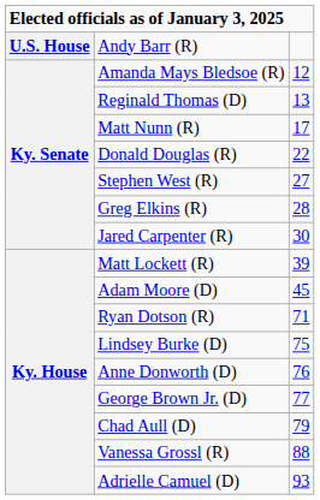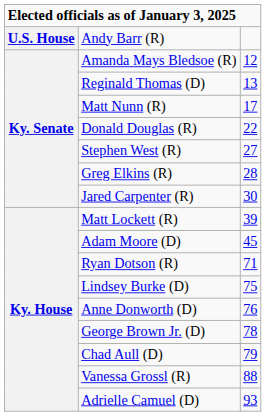 <table class=wikitable>
 <tr>
 <td colspan="3"><strong>Elected officials as of January 3, 2025</strong></td>
 </tr>
 <tr>
 <th scope=row><a href='#'>U.S. House</a></th>
 <td><a href='#'>Andy Barr</a> (R)</td>
 <td></td>
 </tr>
 <tr>
 <th rowspan=7><a href='#'>Ky. Senate</a></th>
 <td><a href='#'>Amanda Mays Bledsoe</a> (R)</td>
 <td><a href='#'>12</a></td>
 </tr>
 <tr>
 <td><a href='#'>Reginald Thomas</a> (D)</td>
 <td><a href='#'>13</a></td>
 </tr>
 <tr>
 <td><a href='#'>Matt Nunn</a> (R)</td>
 <td><a href='#'>17</a></td>
 </tr>
 <tr>
 <td><a href='#'>Donald Douglas</a> (R)</td>
 <td><a href='#'>22</a></td>
 </tr>
 <tr>
 <td><a href='#'>Stephen West</a> (R)</td>
 <td><a href='#'>27</a></td>
 </tr>
 <tr>
 <td><a href='#'>Greg Elkins</a> (R)</td>
 <td><a href='#'>28</a></td>
 </tr>
 <tr>
 <td><a href='#'>Jared Carpenter</a> (R)</td>
 <td><a href='#'>30</a></td>
 </tr>
 <tr>
 <th rowspan=9><a href='#'>Ky. House</a></th>
 <td><a href='#'>Matt Lockett</a> (R)</td>
 <td><a href='#'>39</a></td>
 </tr>
 <tr>
 <td><a href='#'>Adam Moore</a> (D)</td>
 <td><a href='#'>45</a></td>
 </tr>
 <tr>
 <td><a href='#'>Ryan Dotson</a> (R)</td>
 <td><a href='#'>71</a></td>
 </tr>
 <tr>
 <td><a href='#'>Lindsey Burke</a> (D)</td>
 <td><a href='#'>75</a></td>
 </tr>
 <tr>
 <td><a href='#'>Anne Donworth</a> (D)</td>
 <td><a href='#'>76</a></td>
 </tr>
 <tr>
 <td><a href='#'>George Brown Jr.</a> (D)</td>
-<td><a href='#'>77</a></td>
+<td><a href='#'>78</a></td>
 </tr>
 <tr>
 <td><a href='#'>Chad Aull</a> (D)</td>
 <td><a href='#'>79</a></td>
 </tr>
 <tr>
 <td><a href='#'>Vanessa Grossl</a> (R)</td>
 <td><a href='#'>88</a></td>
 </tr>
 <tr>
 <td><a href='#'>Adrielle Camuel</a> (D)</td>
 <td><a href='#'>93</a></td>
 </tr>
 </table>
